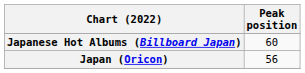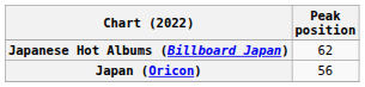 <table class="wikitable sortable plainrowheaders" style="text-align:center">
 <tr>
 <th scope="col">Chart (2022)</th>
 <th scope="col">Peak<br>position</th>
 </tr>
 <tr>
 </tr>
 <tr>
 <th scope="row">Japanese Hot Albums (<em><a href='#'>Billboard Japan</a></em>)</th>
-<td>60</td>
+<td>62</td>
 </tr>
 <tr>
 <th scope="row">Japan (<a href='#'>Oricon</a>)</th>
 <td>56</td>
 </tr>
 <tr>
 </tr>
 <tr>
 </tr>
 <tr>
 </tr>
 </table>
